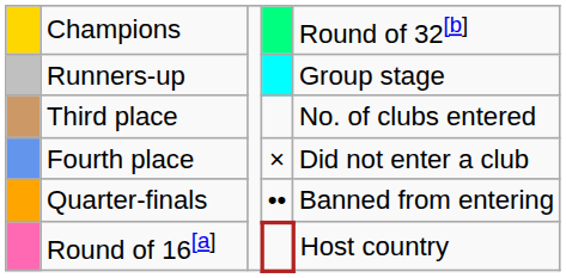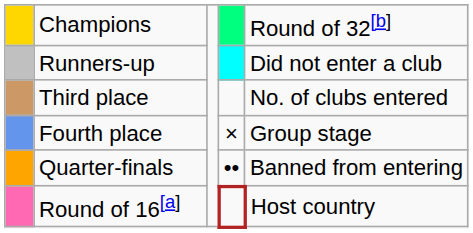 <table class=wikitable style="text-align:center;font-size:85%">
 <tr>
 <td bgcolor=gold>   </td>
 <td width=100 align=left>Champions</td>
 <td rowspan=6></td>
 <td bgcolor=springgreen></td>
 <td align=left>Round of 32<sup><a href='#'>[b</a>]</sup></td>
 </tr>
 <tr>
 <td bgcolor=silver></td>
 <td align=left>Runners-up</td>
 <td bgcolor=cyan></td>
-<td align=left>Group stage</td>
+<td align=left>Did not enter a club</td>
 </tr>
 <tr>
 <td bgcolor=#c96></td>
 <td align=left>Third place</td>
 <td></td>
 <td align=left>No. of clubs entered</td>
 </tr>
 <tr>
 <td bgcolor=CornflowerBlue></td>
 <td align=left>Fourth place</td>
 <td>×</td>
-<td align=left>Did not enter a club</td>
+<td align=left>Group stage</td>
 </tr>
 <tr>
 <td bgcolor=orange></td>
 <td width=100 align=left>Quarter-finals</td>
 <td>••</td>
 <td align=left>Banned from entering</td>
 </tr>
 <tr>
 <td bgcolor=hotpink></td>
 <td width=100 align=left>Round of 16<sup><a href='#'>[a</a>]</sup></td>
 <td style="border: 2.5px solid firebrick"></td>
 <td align=left>Host country</td>
 </tr>
 </table>
